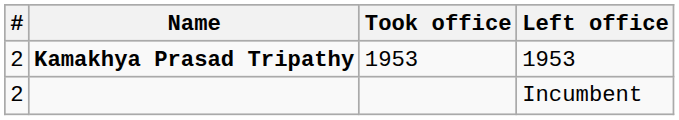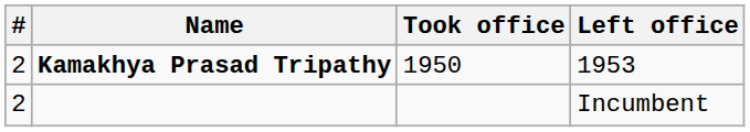 <table class="wikitable">
 <tr>
 <th>#</th>
 <th>Name</th>
 <th>Took office</th>
 <th>Left office</th>
 </tr>
 <tr>
 <td>2</td>
 <td><strong>Kamakhya Prasad Tripathy</strong></td>
-<td>1953</td>
+<td>1950</td>
 <td>1953</td>
 </tr>
 <tr>
 <td>2</td>
 <td></td>
 <td></td>
 <td>Incumbent</td>
 </tr>
 </table>
